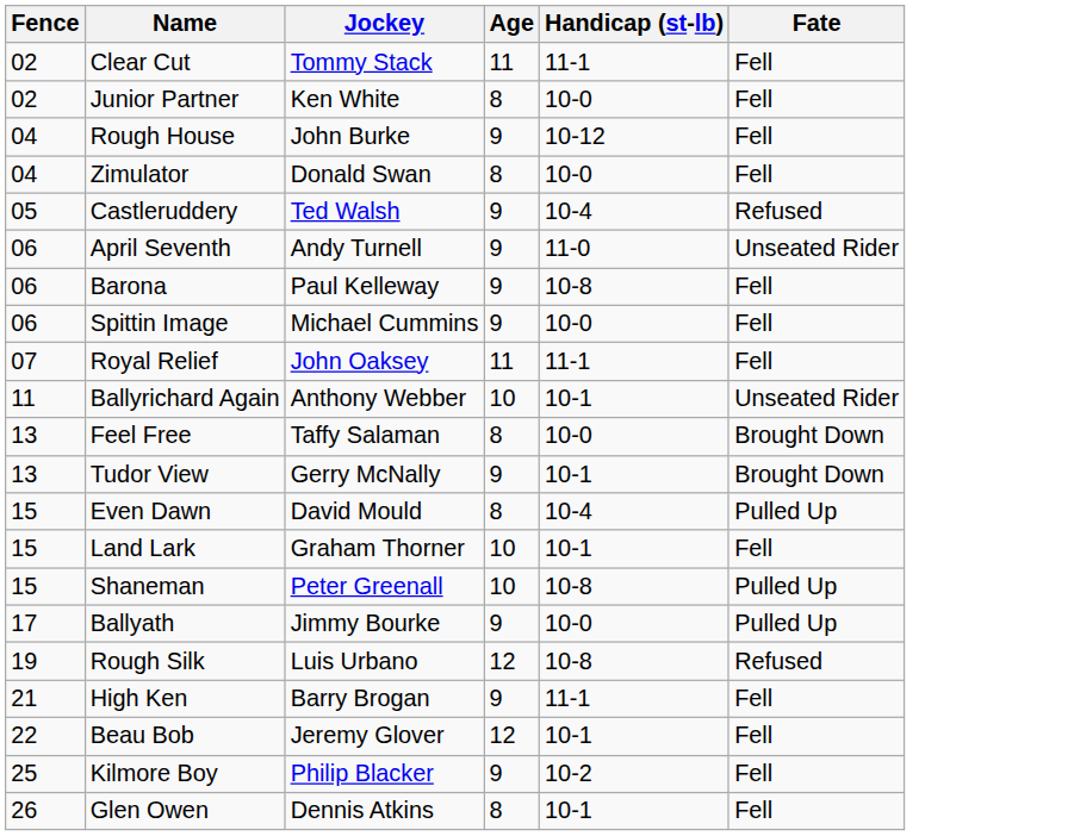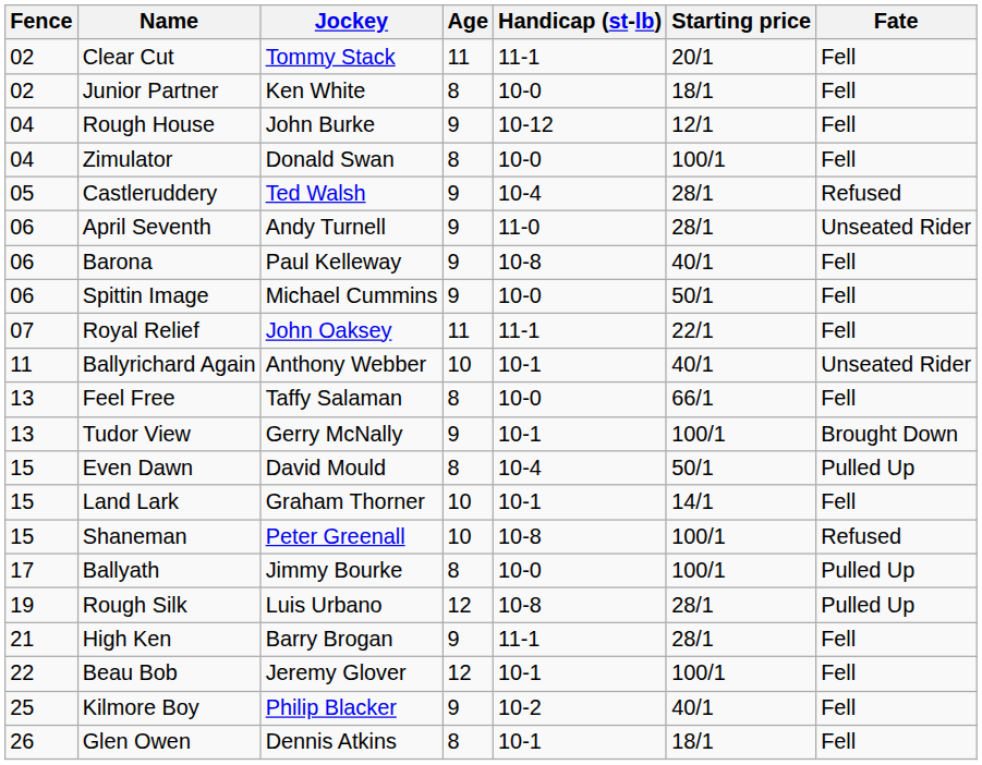 <table class="wikitable sortable">
 <tr>
 <th>Fence</th>
 <th>Name</th>
 <th><a href='#'>Jockey</a></th>
 <th>Age</th>
 <th>Handicap (<a href='#'>st</a>-<a href='#'>lb</a>)</th>
+<th>Starting price</th>
 <th>Fate</th>
 </tr>
 <tr>
 <td>02</td>
 <td>Clear Cut</td>
 <td><a href='#'>Tommy Stack</a></td>
 <td>11</td>
 <td>11-1</td>
+<td>20/1</td>
 <td>Fell</td>
 </tr>
 <tr>
 <td>02</td>
 <td>Junior Partner</td>
 <td>Ken White</td>
 <td>8</td>
 <td>10-0</td>
+<td>18/1</td>
 <td>Fell</td>
 </tr>
 <tr>
 <td>04</td>
 <td>Rough House</td>
 <td>John Burke</td>
 <td>9</td>
 <td>10-12</td>
+<td>12/1</td>
 <td>Fell</td>
 </tr>
 <tr>
 <td>04</td>
 <td>Zimulator</td>
 <td>Donald Swan</td>
 <td>8</td>
 <td>10-0</td>
+<td>100/1</td>
 <td>Fell</td>
 </tr>
 <tr>
 <td>05</td>
 <td>Castleruddery</td>
 <td><a href='#'>Ted Walsh</a></td>
 <td>9</td>
 <td>10-4</td>
+<td>28/1</td>
 <td>Refused</td>
 </tr>
 <tr>
 <td>06</td>
 <td>April Seventh</td>
 <td>Andy Turnell</td>
 <td>9</td>
 <td>11-0</td>
+<td>28/1</td>
 <td>Unseated Rider</td>
 </tr>
 <tr>
 <td>06</td>
 <td>Barona</td>
 <td>Paul Kelleway</td>
 <td>9</td>
 <td>10-8</td>
+<td>40/1</td>
 <td>Fell</td>
 </tr>
 <tr>
 <td>06</td>
 <td>Spittin Image</td>
 <td>Michael Cummins</td>
 <td>9</td>
 <td>10-0</td>
+<td>50/1</td>
 <td>Fell</td>
 </tr>
 <tr>
 <td>07</td>
 <td>Royal Relief</td>
 <td><a href='#'>John Oaksey</a></td>
 <td>11</td>
 <td>11-1</td>
+<td>22/1</td>
 <td>Fell</td>
 </tr>
 <tr>
 <td>11</td>
 <td>Ballyrichard Again</td>
 <td>Anthony Webber</td>
 <td>10</td>
 <td>10-1</td>
+<td>40/1</td>
 <td>Unseated Rider</td>
 </tr>
 <tr>
 <td>13</td>
 <td>Feel Free</td>
 <td>Taffy Salaman</td>
 <td>8</td>
 <td>10-0</td>
-<td>Brought Down</td>
+<td>66/1</td>
+<td>Fell</td>
 </tr>
 <tr>
 <td>13</td>
 <td>Tudor View</td>
 <td>Gerry McNally</td>
 <td>9</td>
 <td>10-1</td>
+<td>100/1</td>
 <td>Brought Down</td>
 </tr>
 <tr>
 <td>15</td>
 <td>Even Dawn</td>
 <td>David Mould</td>
 <td>8</td>
 <td>10-4</td>
+<td>50/1</td>
 <td>Pulled Up</td>
 </tr>
 <tr>
 <td>15</td>
 <td>Land Lark</td>
 <td>Graham Thorner</td>
 <td>10</td>
 <td>10-1</td>
+<td>14/1</td>
 <td>Fell</td>
 </tr>
 <tr>
 <td>15</td>
 <td>Shaneman</td>
 <td><a href='#'>Peter Greenall</a></td>
 <td>10</td>
 <td>10-8</td>
-<td>Pulled Up</td>
+<td>100/1</td>
+<td>Refused</td>
 </tr>
 <tr>
 <td>17</td>
 <td>Ballyath</td>
 <td>Jimmy Bourke</td>
-<td>9</td>
+<td>8</td>
 <td>10-0</td>
+<td>100/1</td>
 <td>Pulled Up</td>
 </tr>
 <tr>
 <td>19</td>
 <td>Rough Silk</td>
 <td>Luis Urbano</td>
 <td>12</td>
 <td>10-8</td>
-<td>Refused</td>
+<td>28/1</td>
+<td>Pulled Up</td>
 </tr>
 <tr>
 <td>21</td>
 <td>High Ken</td>
 <td>Barry Brogan</td>
 <td>9</td>
 <td>11-1</td>
+<td>28/1</td>
 <td>Fell</td>
 </tr>
 <tr>
 <td>22</td>
 <td>Beau Bob</td>
 <td>Jeremy Glover</td>
 <td>12</td>
 <td>10-1</td>
+<td>100/1</td>
 <td>Fell</td>
 </tr>
 <tr>
 <td>25</td>
 <td>Kilmore Boy</td>
 <td><a href='#'>Philip Blacker</a></td>
 <td>9</td>
 <td>10-2</td>
+<td>40/1</td>
 <td>Fell</td>
 </tr>
 <tr>
 <td>26</td>
 <td>Glen Owen</td>
 <td>Dennis Atkins</td>
 <td>8</td>
 <td>10-1</td>
+<td>18/1</td>
 <td>Fell</td>
 </tr>
 </table>
